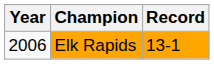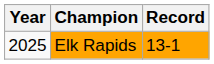 <table class=wikitable>
 <tr>
 <th>Year</th>
 <th>Champion</th>
 <th>Record</th>
 </tr>
 <tr>
-<td>2006</td>
+<td>2025</td>
 <td !align=center style="background:orange;color:black">Elk Rapids</td>
 <td !align=center style="background:orange;color:black">13-1</td>
 </tr>
 </table>
